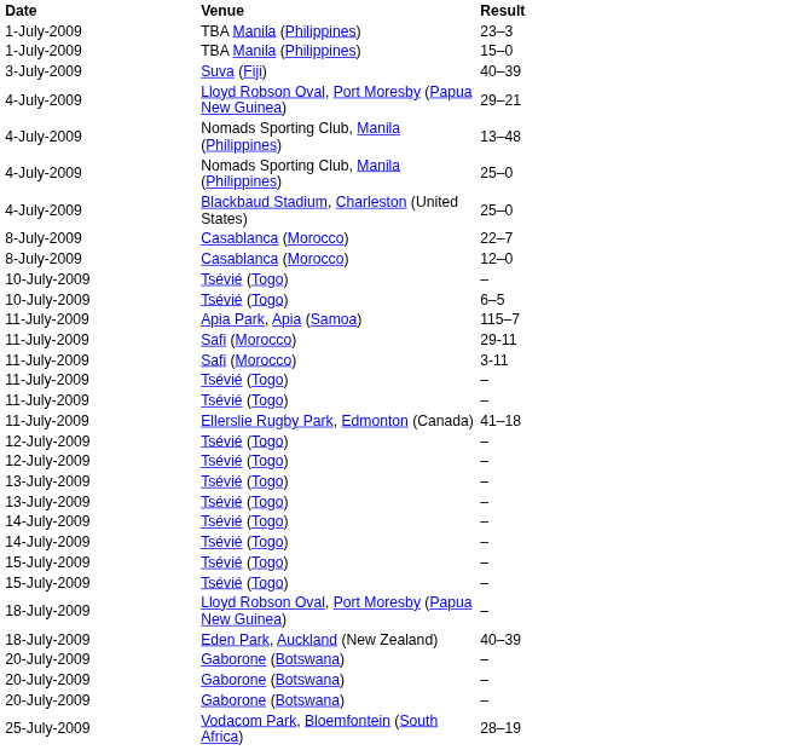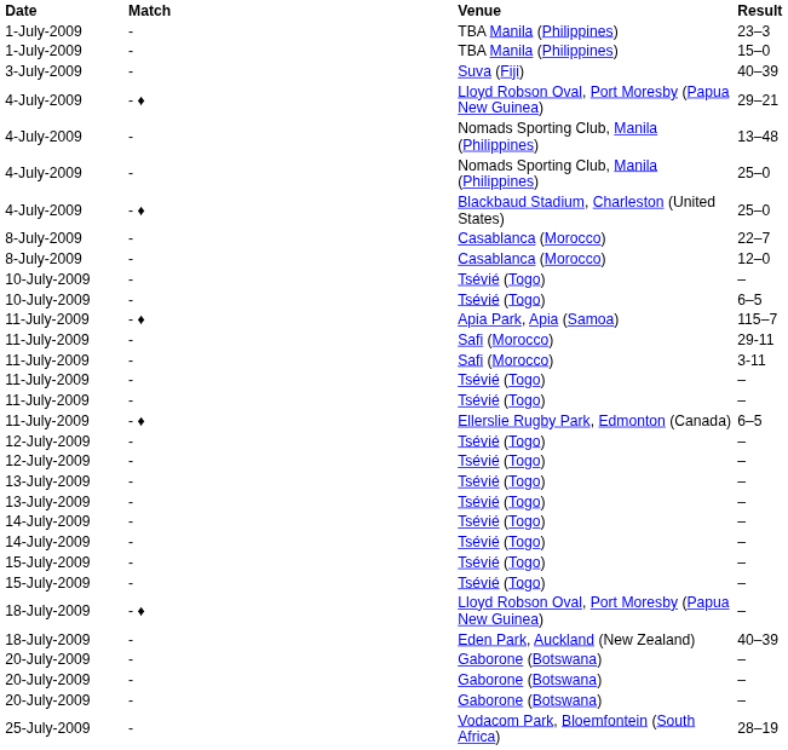 <table>
 <tr ---->
 <td width="130"><strong>Date</strong></td>
+<td width="275"><strong>Match</strong></td>
 <td width="75"></td>
 <td width="300"><strong>Venue</strong></td>
 <td width="75"><strong>Result</strong></td>
 </tr>
 <tr ---->
 <td>1-July-2009</td>
+<td><strong></strong> - </td>
 <td><br></td>
 <td>TBA <a href='#'>Manila</a> (<a href='#'>Philippines</a>)</td>
 <td>23–3</td>
 </tr>
 <tr ----bgcolor="#eeeeee">
 <td>1-July-2009</td>
+<td><strong></strong> - </td>
 <td><br></td>
 <td>TBA <a href='#'>Manila</a> (<a href='#'>Philippines</a>)</td>
 <td>15–0</td>
 </tr>
 <tr ---->
 <td>3-July-2009</td>
+<td><strong></strong> - </td>
 <td><br></td>
 <td><a href='#'>Suva</a> (<a href='#'>Fiji</a>)</td>
 <td>40–39</td>
 </tr>
 <tr ----bgcolor="#eeeeee">
 <td>4-July-2009</td>
+<td><strong></strong> -   ♦</td>
 <td><br></td>
 <td><a href='#'>Lloyd Robson Oval</a>, <a href='#'>Port Moresby</a> (<a href='#'>Papua New Guinea</a>)</td>
 <td>29–21</td>
 </tr>
 <tr ---->
 <td>4-July-2009</td>
+<td> - <strong></strong></td>
 <td><br></td>
 <td>Nomads Sporting Club, <a href='#'>Manila</a> (<a href='#'>Philippines</a>)</td>
 <td>13–48</td>
 </tr>
 <tr ----bgcolor="#eeeeee">
 <td>4-July-2009</td>
+<td><strong></strong> - </td>
 <td><br></td>
 <td>Nomads Sporting Club, <a href='#'>Manila</a> (<a href='#'>Philippines</a>)</td>
 <td>25–0</td>
 </tr>
 <tr ---->
 <td>4-July-2009</td>
+<td><strong></strong> -  ♦</td>
 <td><br></td>
 <td><a href='#'>Blackbaud Stadium</a>, <a href='#'>Charleston</a> (United States)</td>
 <td>25–0</td>
 </tr>
 <tr ----bgcolor="#eeeeee">
 <td>8-July-2009</td>
+<td><strong></strong> - </td>
 <td></td>
 <td><a href='#'>Casablanca</a> (<a href='#'>Morocco</a>)</td>
 <td>22–7</td>
 </tr>
 <tr ---->
 <td>8-July-2009</td>
+<td><strong></strong> - </td>
 <td></td>
 <td><a href='#'>Casablanca</a> (<a href='#'>Morocco</a>)</td>
 <td>12–0</td>
 </tr>
 <tr ----bgcolor="#eeeeee">
 <td>10-July-2009</td>
+<td> - </td>
 <td></td>
 <td><a href='#'>Tsévié</a> (<a href='#'>Togo</a>)</td>
 <td>–</td>
 </tr>
 <tr ---->
 <td>10-July-2009</td>
+<td><strong></strong> - </td>
 <td></td>
 <td><a href='#'>Tsévié</a> (<a href='#'>Togo</a>)</td>
 <td>6–5</td>
 </tr>
 <tr ----bgcolor="#eeeeee">
 <td>11-July-2009</td>
+<td> -   ♦</td>
 <td></td>
 <td><a href='#'>Apia Park</a>, <a href='#'>Apia</a> (<a href='#'>Samoa</a>)</td>
 <td>115–7</td>
 </tr>
 <tr ---->
 <td>11-July-2009</td>
+<td> - </td>
 <td></td>
 <td><a href='#'>Safi</a> (<a href='#'>Morocco</a>)</td>
 <td>29-11</td>
 </tr>
 <tr ----bgcolor="#eeeeee">
 <td>11-July-2009</td>
+<td> - </td>
 <td></td>
 <td><a href='#'>Safi</a> (<a href='#'>Morocco</a>)</td>
 <td>3-11</td>
 </tr>
 <tr ---->
 <td>11-July-2009</td>
+<td> - </td>
 <td></td>
 <td><a href='#'>Tsévié</a> (<a href='#'>Togo</a>)</td>
 <td>–</td>
 </tr>
 <tr ----bgcolor="#eeeeee">
 <td>11-July-2009</td>
+<td> - </td>
 <td></td>
 <td><a href='#'>Tsévié</a> (<a href='#'>Togo</a>)</td>
 <td>–</td>
 </tr>
 <tr ---->
 <td>11-July-2009</td>
+<td> -  ♦</td>
 <td></td>
 <td><a href='#'>Ellerslie Rugby Park</a>, <a href='#'>Edmonton</a> (Canada)</td>
-<td>41–18</td>
+<td>6–5</td>
 </tr>
 <tr ----bgcolor="#eeeeee">
 <td>12-July-2009</td>
+<td> - </td>
 <td></td>
 <td><a href='#'>Tsévié</a> (<a href='#'>Togo</a>)</td>
 <td>–</td>
 </tr>
 <tr ---->
 <td>12-July-2009</td>
+<td> - </td>
 <td></td>
 <td><a href='#'>Tsévié</a> (<a href='#'>Togo</a>)</td>
 <td>–</td>
 </tr>
 <tr ----bgcolor="#eeeeee">
 <td>13-July-2009</td>
+<td> - </td>
 <td></td>
 <td><a href='#'>Tsévié</a> (<a href='#'>Togo</a>)</td>
 <td>–</td>
 </tr>
 <tr ---->
 <td>13-July-2009</td>
+<td> - </td>
 <td></td>
 <td><a href='#'>Tsévié</a> (<a href='#'>Togo</a>)</td>
 <td>–</td>
 </tr>
 <tr ----bgcolor="#eeeeee">
 <td>14-July-2009</td>
+<td> - </td>
 <td></td>
 <td><a href='#'>Tsévié</a> (<a href='#'>Togo</a>)</td>
 <td>–</td>
 </tr>
 <tr ---->
 <td>14-July-2009</td>
+<td> - </td>
 <td></td>
 <td><a href='#'>Tsévié</a> (<a href='#'>Togo</a>)</td>
 <td>–</td>
 </tr>
 <tr ----bgcolor="#eeeeee">
 <td>15-July-2009</td>
+<td> - </td>
 <td></td>
 <td><a href='#'>Tsévié</a> (<a href='#'>Togo</a>)</td>
 <td>–</td>
 </tr>
 <tr ---->
 <td>15-July-2009</td>
+<td> - </td>
 <td></td>
 <td><a href='#'>Tsévié</a> (<a href='#'>Togo</a>)</td>
 <td>–</td>
 </tr>
 <tr ----bgcolor="#eeeeee">
 <td>18-July-2009</td>
+<td> -  ♦</td>
 <td></td>
 <td><a href='#'>Lloyd Robson Oval</a>, <a href='#'>Port Moresby</a> (<a href='#'>Papua New Guinea</a>)</td>
 <td>–</td>
 </tr>
 <tr ---->
 <td>18-July-2009</td>
+<td> - </td>
 <td></td>
 <td><a href='#'>Eden Park</a>, <a href='#'>Auckland</a> (New Zealand)</td>
 <td>40–39</td>
 </tr>
 <tr ----bgcolor="#eeeeee">
 <td>20-July-2009</td>
+<td> - </td>
 <td></td>
 <td><a href='#'>Gaborone</a> (<a href='#'>Botswana</a>)</td>
 <td>–</td>
 </tr>
 <tr ---->
 <td>20-July-2009</td>
+<td> - </td>
 <td></td>
 <td><a href='#'>Gaborone</a> (<a href='#'>Botswana</a>)</td>
 <td>–</td>
 </tr>
 <tr ----bgcolor="#eeeeee">
 <td>20-July-2009</td>
+<td> - </td>
 <td></td>
 <td><a href='#'>Gaborone</a> (<a href='#'>Botswana</a>)</td>
 <td>–</td>
 </tr>
 <tr ---->
 <td>25-July-2009</td>
+<td> - </td>
 <td></td>
 <td><a href='#'>Vodacom Park</a>, <a href='#'>Bloemfontein</a> (<a href='#'>South Africa</a>)</td>
 <td>28–19</td>
 </tr>
 </table>
